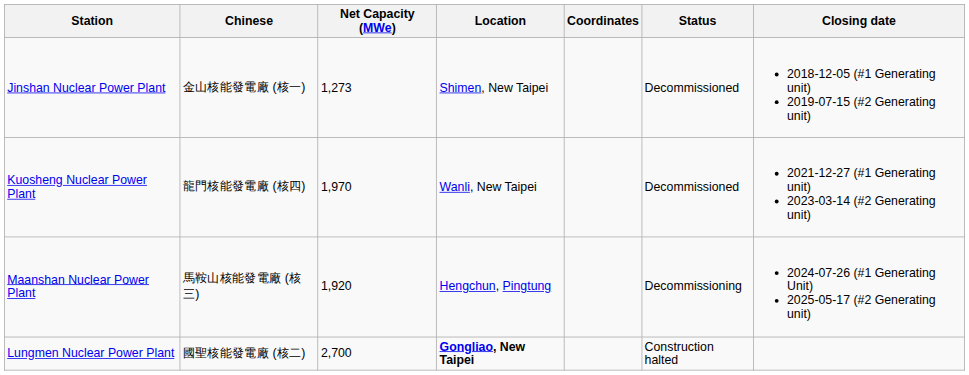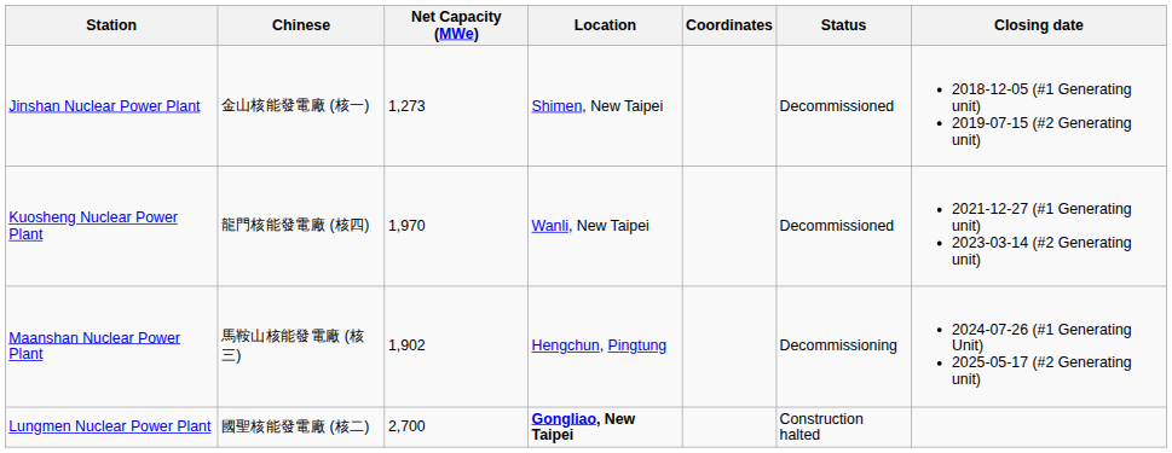 <table class="wikitable sortable">
 <tr>
 <th>Station</th>
 <th>Chinese</th>
 <th>Net Capacity (<a href='#'>MWe</a>)</th>
 <th>Location</th>
 <th>Coordinates</th>
 <th>Status</th>
 <th>Closing date</th>
 </tr>
 <tr>
 <td><a href='#'>Jinshan Nuclear Power Plant</a></td>
 <td>金山核能發電廠 (核一)</td>
 <td>1,273</td>
 <td><a href='#'>Shimen</a>, New Taipei</td>
 <td></td>
 <td>Decommissioned</td>
 <td><br><ul><li>2018-12-05 (#1 Generating unit)</li><li>2019-07-15 (#2 Generating unit) </li></ul></td>
 </tr>
 <tr>
 <td><a href='#'>Kuosheng Nuclear Power Plant</a></td>
 <td>龍門核能發電廠 (核四)</td>
 <td>1,970</td>
 <td><a href='#'>Wanli</a>, New Taipei</td>
 <td></td>
 <td>Decommissioned</td>
 <td><br><ul><li>2021-12-27 (#1 Generating unit)</li><li>2023-03-14 (#2 Generating unit) </li></ul></td>
 </tr>
 <tr>
 <td><a href='#'>Maanshan Nuclear Power Plant</a></td>
 <td>馬鞍山核能發電廠 (核三)</td>
-<td>1,920</td>
+<td>1,902</td>
 <td><a href='#'>Hengchun</a>, <a href='#'>Pingtung</a></td>
 <td></td>
 <td>Decommissioning</td>
 <td><br><ul><li>2024-07-26 (#1 Generating Unit) </li><li>2025-05-17 (#2 Generating unit) </li></ul></td>
 </tr>
 <tr>
 <td><a href='#'>Lungmen Nuclear Power Plant</a></td>
 <td>國聖核能發電廠 (核二)</td>
 <td>2,700</td>
 <td><strong><a href='#'>Gongliao</a>, New Taipei</strong></td>
 <td></td>
 <td>Construction halted</td>
 <td></td>
 </tr>
 </table>
